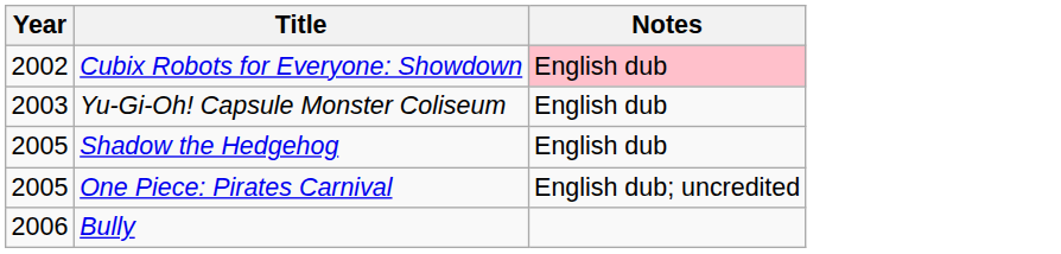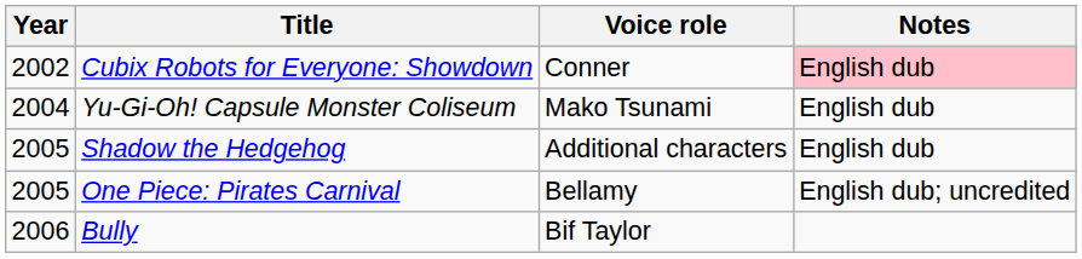 <table class="wikitable sortable">
 <tr>
 <th>Year</th>
 <th>Title</th>
+<th>Voice role</th>
 <th>Notes</th>
 </tr>
 <tr>
 <td>2002</td>
 <td><em><a href='#'>Cubix Robots for Everyone: Showdown</a></em></td>
+<td>Conner</td>
 <td style="background: pink;">English dub</td>
 </tr>
 <tr>
-<td>2003</td>
+<td>2004</td>
 <td><em>Yu-Gi-Oh! Capsule Monster Coliseum</em></td>
+<td>Mako Tsunami</td>
 <td>English dub</td>
 </tr>
 <tr>
 <td>2005</td>
 <td><em><a href='#'>Shadow the Hedgehog</a></em></td>
+<td>Additional characters</td>
 <td>English dub</td>
 </tr>
 <tr>
 <td>2005</td>
 <td><em><a href='#'>One Piece: Pirates Carnival</a></em></td>
+<td>Bellamy</td>
 <td>English dub; uncredited</td>
 </tr>
 <tr>
 <td>2006</td>
 <td><em><a href='#'>Bully</a></em></td>
+<td>Bif Taylor</td>
 <td></td>
 </tr>
 </table>
